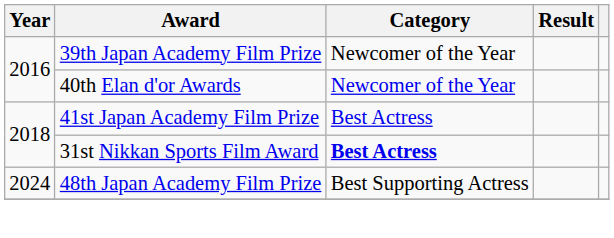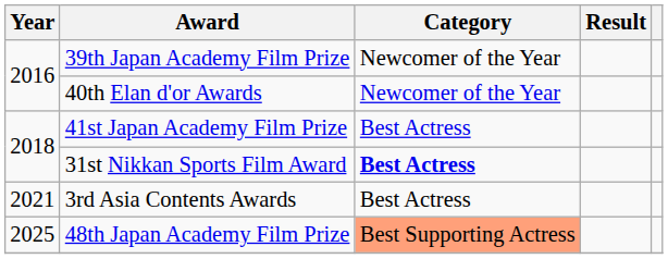 <table class="wikitable sortable">
 <tr>
 <th>Year</th>
 <th>Award</th>
 <th>Category</th>
 <th>Result</th>
 <th class="unsortable"></th>
 </tr>
 <tr>
 <td rowspan="2">2016</td>
 <td><a href='#'>39th Japan Academy Film Prize</a></td>
 <td>Newcomer of the Year</td>
 <td></td>
 <td></td>
 </tr>
 <tr>
 <td>40th <a href='#'>Elan d'or Awards</a></td>
 <td><a href='#'>Newcomer of the Year</a></td>
 <td></td>
 <td></td>
 </tr>
 <tr>
 <td rowspan="2">2018</td>
 <td><a href='#'>41st Japan Academy Film Prize</a></td>
 <td><a href='#'>Best Actress</a></td>
 <td></td>
 <td></td>
 </tr>
 <tr>
 <td>31st <a href='#'>Nikkan Sports Film Award</a></td>
 <td><strong><a href='#'>Best Actress</a></strong></td>
 <td></td>
 <td></td>
 </tr>
 <tr>
-<td>2024</td>
+<td>2021</td>
+<td>3rd Asia Contents Awards</td>
+<td>Best Actress</td>
+<td></td>
+<td></td>
+</tr>
+<tr>
+<td>2025</td>
 <td><a href='#'>48th Japan Academy Film Prize</a></td>
-<td>Best Supporting Actress</td>
+<td style="background: lightsalmon;">Best Supporting Actress</td>
 <td></td>
 <td></td>
 </tr>
 <tr>
 </tr>
 </table>
